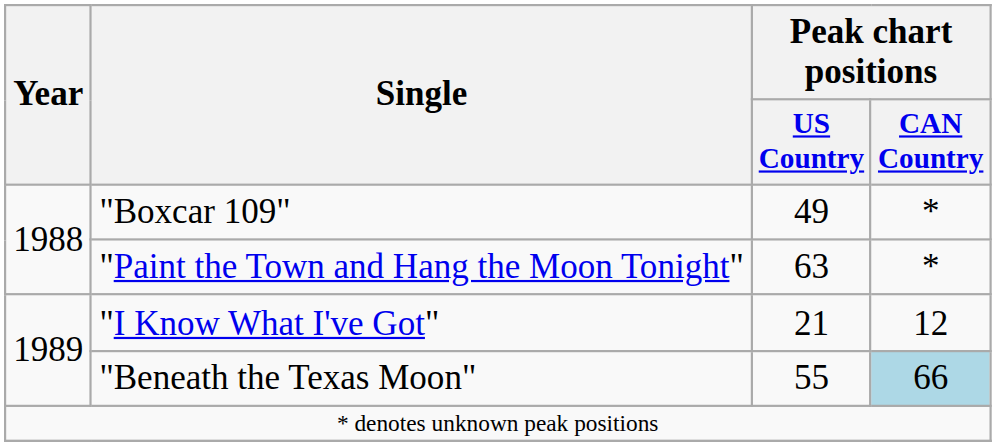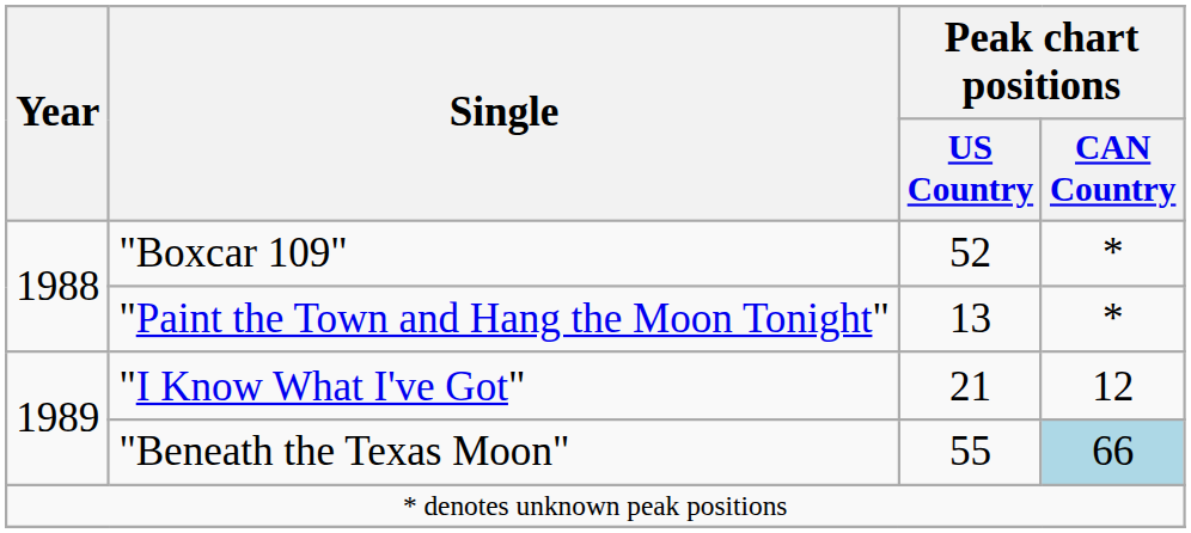 <table class="wikitable" style="text-align:center;">
 <tr>
 <th rowspan="2">Year</th>
 <th rowspan="2">Single</th>
 <th colspan="2">Peak chart<br>positions</th>
 </tr>
 <tr style="font-size:smaller;">
 <th width="45"><a href='#'>US Country</a></th>
 <th width="45"><a href='#'>CAN Country</a></th>
 </tr>
 <tr>
 <td rowspan="2">1988</td>
 <td align="left">"Boxcar 109"</td>
-<td>49</td>
+<td>52</td>
 <td>*</td>
 </tr>
 <tr>
 <td align="left">"<a href='#'>Paint the Town and Hang the Moon Tonight</a>"</td>
-<td>63</td>
+<td>13</td>
 <td>*</td>
 </tr>
 <tr>
 <td rowspan="2">1989</td>
 <td align="left">"<a href='#'>I Know What I've Got</a>"</td>
 <td>21</td>
 <td>12</td>
 </tr>
 <tr>
 <td align="left">"Beneath the Texas Moon"</td>
 <td>55</td>
 <td style="background: lightblue;">66</td>
 </tr>
 <tr>
 <td colspan="4" style="font-size:8pt">* denotes unknown peak positions</td>
 </tr>
 <tr>
 </tr>
 </table>
